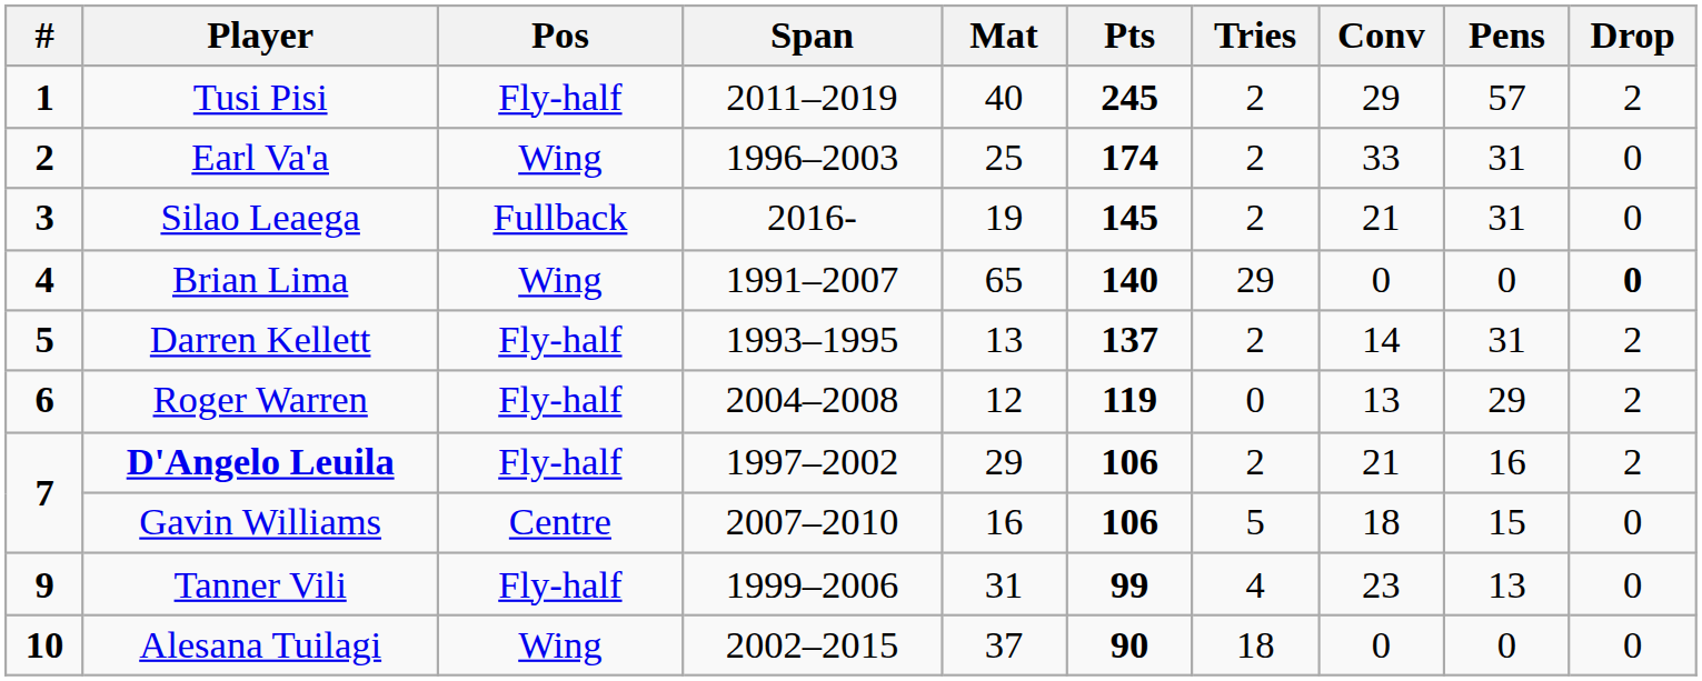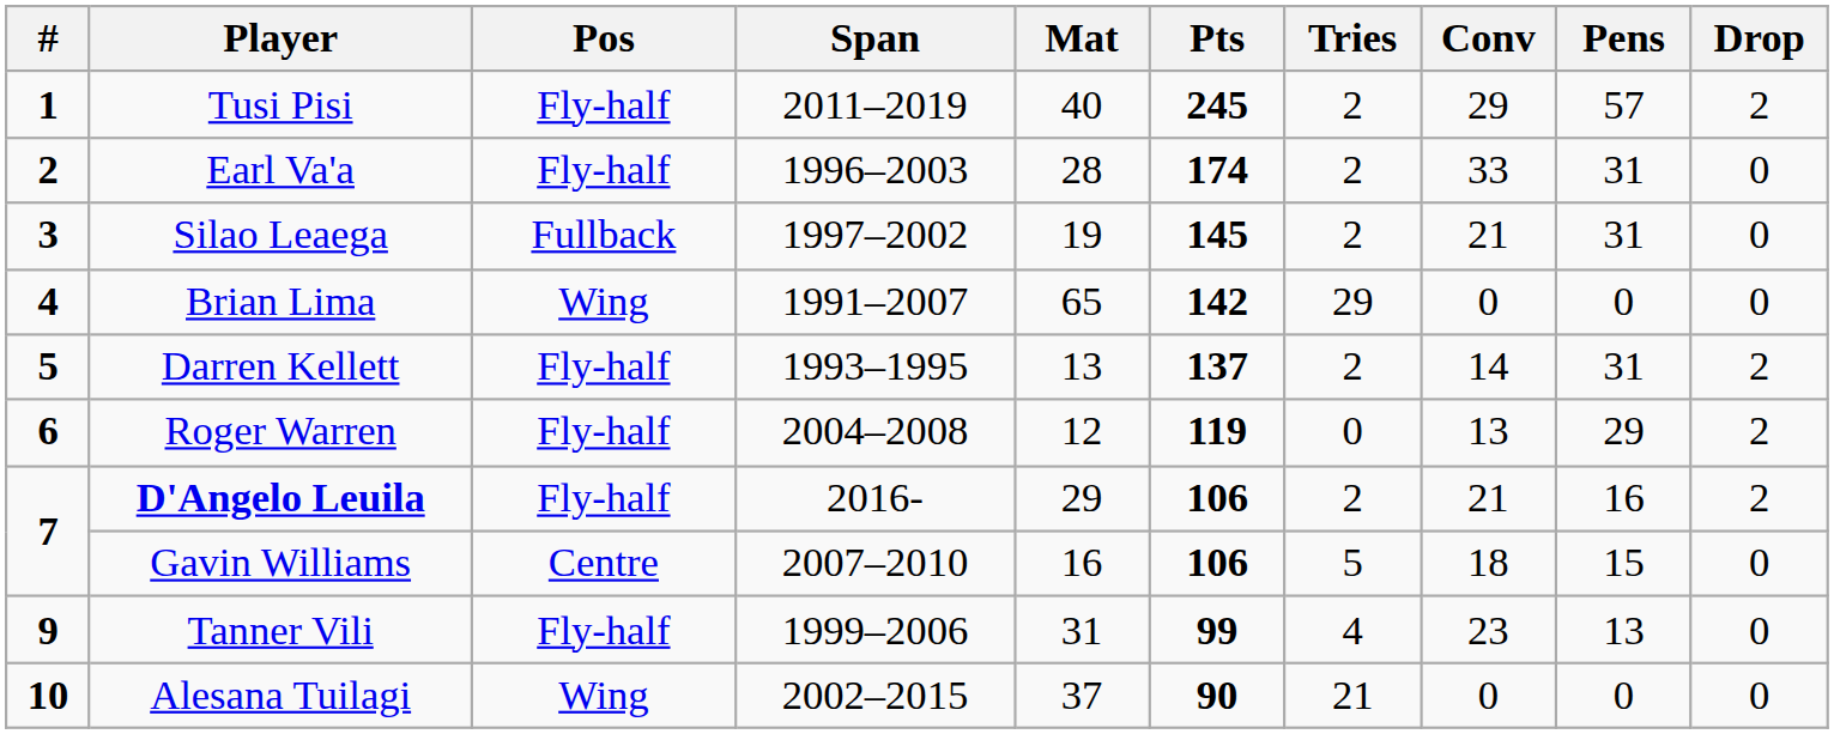 <table class="wikitable" style="font-size:100%; text-align:center;">
 <tr>
 <th style="width:25px;">#</th>
 <th style="width:140px;">Player</th>
 <th style="width:95px;">Pos</th>
 <th style="width:100px;">Span</th>
 <th style="width:45px;">Mat</th>
 <th style="width:45px;">Pts</th>
 <th style="width:45px;">Tries</th>
 <th style="width:45px;">Conv</th>
 <th style="width:45px;">Pens</th>
 <th style="width:45px;">Drop</th>
 </tr>
 <tr>
 <td><strong>1</strong></td>
 <td><a href='#'>Tusi Pisi</a></td>
 <td><a href='#'>Fly-half</a></td>
 <td>2011–2019</td>
 <td>40</td>
 <td><strong>245</strong></td>
 <td>2</td>
 <td>29</td>
 <td>57</td>
 <td>2</td>
 </tr>
 <tr>
 <td><strong>2</strong></td>
 <td><a href='#'>Earl Va'a</a></td>
-<td><a href='#'>Wing</a></td>
+<td><a href='#'>Fly-half</a></td>
 <td>1996–2003</td>
-<td>25</td>
+<td>28</td>
 <td><strong>174</strong></td>
 <td>2</td>
 <td>33</td>
 <td>31</td>
 <td>0</td>
 </tr>
 <tr>
 <td><strong>3</strong></td>
 <td><a href='#'>Silao Leaega</a></td>
 <td><a href='#'>Fullback</a></td>
-<td>2016-</td>
+<td>1997–2002</td>
 <td>19</td>
 <td><strong>145</strong></td>
 <td>2</td>
 <td>21</td>
 <td>31</td>
 <td>0</td>
 </tr>
 <tr>
 <td><strong>4</strong></td>
 <td><a href='#'>Brian Lima</a></td>
 <td><a href='#'>Wing</a></td>
 <td>1991–2007</td>
 <td>65</td>
-<td><strong>140</strong></td>
+<td><strong>142</strong></td>
 <td>29</td>
 <td>0</td>
 <td>0</td>
-<td><strong>0</strong></td>
+<td>0</td>
 </tr>
 <tr>
 <td><strong>5</strong></td>
 <td><a href='#'>Darren Kellett</a></td>
 <td><a href='#'>Fly-half</a></td>
 <td>1993–1995</td>
 <td>13</td>
 <td><strong>137</strong></td>
 <td>2</td>
 <td>14</td>
 <td>31</td>
 <td>2</td>
 </tr>
 <tr>
 <td><strong>6</strong></td>
 <td><a href='#'>Roger Warren</a></td>
 <td><a href='#'>Fly-half</a></td>
 <td>2004–2008</td>
 <td>12</td>
 <td><strong>119</strong></td>
 <td>0</td>
 <td>13</td>
 <td>29</td>
 <td>2</td>
 </tr>
 <tr>
 <td rowspan="2"><strong>7</strong></td>
 <td><strong><a href='#'>D'Angelo Leuila</a></strong></td>
 <td><a href='#'>Fly-half</a></td>
-<td>1997–2002</td>
+<td>2016-</td>
 <td>29</td>
 <td><strong>106</strong></td>
 <td>2</td>
 <td>21</td>
 <td>16</td>
 <td>2</td>
 </tr>
 <tr>
 <td><a href='#'>Gavin Williams</a></td>
 <td><a href='#'>Centre</a></td>
 <td>2007–2010</td>
 <td>16</td>
 <td><strong>106</strong></td>
 <td>5</td>
 <td>18</td>
 <td>15</td>
 <td>0</td>
 </tr>
 <tr>
 <td><strong>9</strong></td>
 <td><a href='#'>Tanner Vili</a></td>
 <td><a href='#'>Fly-half</a></td>
 <td>1999–2006</td>
 <td>31</td>
 <td><strong>99</strong></td>
 <td>4</td>
 <td>23</td>
 <td>13</td>
 <td>0</td>
 </tr>
 <tr>
 <td><strong>10</strong></td>
 <td><a href='#'>Alesana Tuilagi</a></td>
 <td><a href='#'>Wing</a></td>
 <td>2002–2015</td>
 <td>37</td>
 <td><strong>90</strong></td>
-<td>18</td>
+<td>21</td>
 <td>0</td>
 <td>0</td>
 <td>0</td>
 </tr>
 </table>
